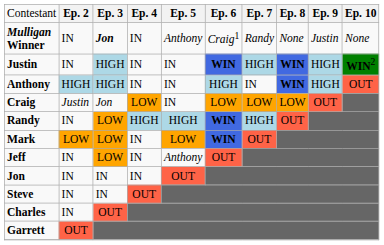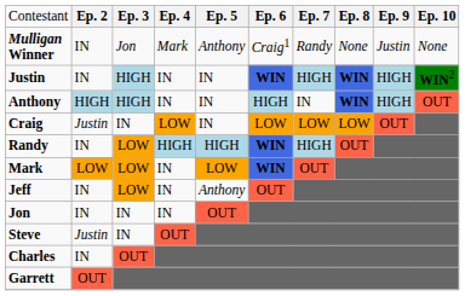 <table class="wikitable">
 <tr>
 <td align="center">Contestant</td>
 <th>Ep. 2</th>
 <th>Ep. 3</th>
 <th>Ep. 4</th>
 <th>Ep. 5</th>
 <th>Ep. 6</th>
 <th>Ep. 7</th>
 <th>Ep. 8</th>
 <th>Ep. 9</th>
 <th>Ep. 10</th>
 </tr>
 <tr>
 <td><strong><em>Mulligan<strong><br></em></strong>Winner</strong><br></td>
 <td>IN</td>
-<td><strong><em>Jon</em></strong></td>
-<td>IN</td>
+<td><em>Jon</em></td>
+<td><em>Mark</em></td>
 <td><em>Anthony</em></td>
 <td><em>Craig</em><sup>1</sup></td>
 <td><em>Randy</em></td>
 <td><em>None</em></td>
 <td><em>Justin</em></td>
 <td><em>None</em></td>
 </tr>
 <tr>
 <td><strong>Justin</strong></td>
 <td>IN</td>
 <td align="center" style="background:lightblue;">HIGH</td>
 <td>IN</td>
 <td>IN</td>
 <td align="center" style="background:royalblue;"><strong>WIN</strong></td>
 <td align="center" style="background:lightblue;">HIGH</td>
 <td align="center" style="background:royalblue;"><strong>WIN</strong></td>
 <td align="center" style="background:lightblue;">HIGH</td>
 <td align="center" style="background:green;"><strong>WIN</strong><sup>2</sup></td>
 </tr>
 <tr>
 <td><strong>Anthony </strong></td>
 <td align="center" style="background:lightblue;">HIGH</td>
 <td align="center" style="background:lightblue;">HIGH</td>
 <td>IN</td>
 <td>IN</td>
 <td align="center" style="background:lightblue;">HIGH</td>
 <td>IN</td>
 <td align="center" style="background:royalblue;"><strong>WIN</strong></td>
 <td align="center" style="background:lightblue;">HIGH</td>
 <td align="center" style="background:tomato;">OUT</td>
 </tr>
 <tr>
 <td><strong>Craig</strong></td>
 <td><em>Justin</em></td>
-<td><em>Jon</em></td>
+<td>IN</td>
 <td align="center" style="background:orange;">LOW</td>
 <td>IN</td>
 <td align="center" style="background:orange;">LOW</td>
 <td align="center" style="background:orange;">LOW</td>
 <td align="center" style="background:orange;">LOW</td>
 <td align="center" style="background:tomato;">OUT</td>
 <td colspan="1" style="background:#666666;"></td>
 </tr>
 <tr>
 <td><strong>Randy</strong></td>
 <td>IN</td>
 <td align="center" style="background:orange;">LOW</td>
 <td align="center" style="background:lightblue;">HIGH</td>
 <td align="center" style="background:lightblue;">HIGH</td>
 <td align="center" style="background:royalblue;"><strong>WIN</strong></td>
 <td align="center" style="background:lightblue;">HIGH</td>
 <td align="center" style="background:tomato;">OUT</td>
 <td colspan="2" style="background:#666666;"></td>
 </tr>
 <tr>
 <td><strong>Mark</strong></td>
 <td align="center" style="background:orange;">LOW</td>
 <td align="center" style="background:orange;">LOW</td>
 <td>IN</td>
 <td align="center" style="background:orange;">LOW</td>
 <td align="center" style="background:royalblue;"><strong>WIN</strong></td>
 <td align="center" style="background:tomato;">OUT</td>
 <td colspan="3" style="background:#666666;"></td>
 </tr>
 <tr>
 <td><strong>Jeff</strong></td>
 <td>IN</td>
 <td align="center" style="background:orange;">LOW</td>
 <td>IN</td>
 <td><em>Anthony</em></td>
 <td align="center" style="background:tomato;">OUT</td>
 <td colspan="4" style="background:#666666;"></td>
 </tr>
 <tr>
 <td><strong>Jon</strong></td>
 <td>IN</td>
 <td>IN</td>
 <td>IN</td>
 <td align="center" style="background:tomato;">OUT</td>
 <td colspan="5" style="background:#666666;"></td>
 </tr>
 <tr>
 <td><strong>Steve</strong></td>
-<td>IN</td>
+<td><em>Justin</em></td>
 <td>IN</td>
 <td align="center" style="background:tomato;">OUT</td>
 <td colspan="6" style="background:#666666;"></td>
 </tr>
 <tr>
 <td><strong>Charles</strong></td>
 <td>IN</td>
 <td align="center" style="background:tomato;">OUT</td>
 <td colspan="7" style="background:#666666;"></td>
 </tr>
 <tr>
 <td><strong>Garrett</strong></td>
 <td align="center" style="background:tomato;">OUT</td>
 <td colspan="8" style="background:#666666;"></td>
 </tr>
 <tr>
 </tr>
 </table>
